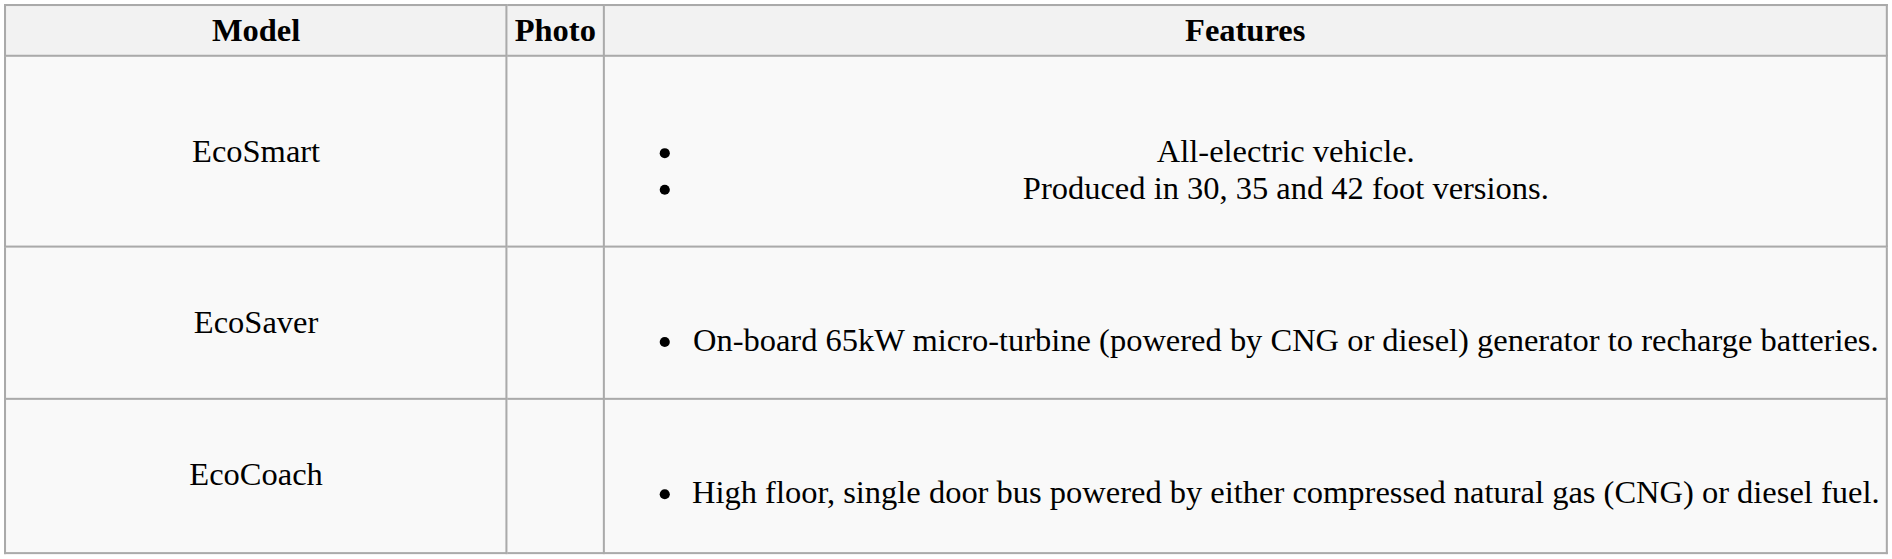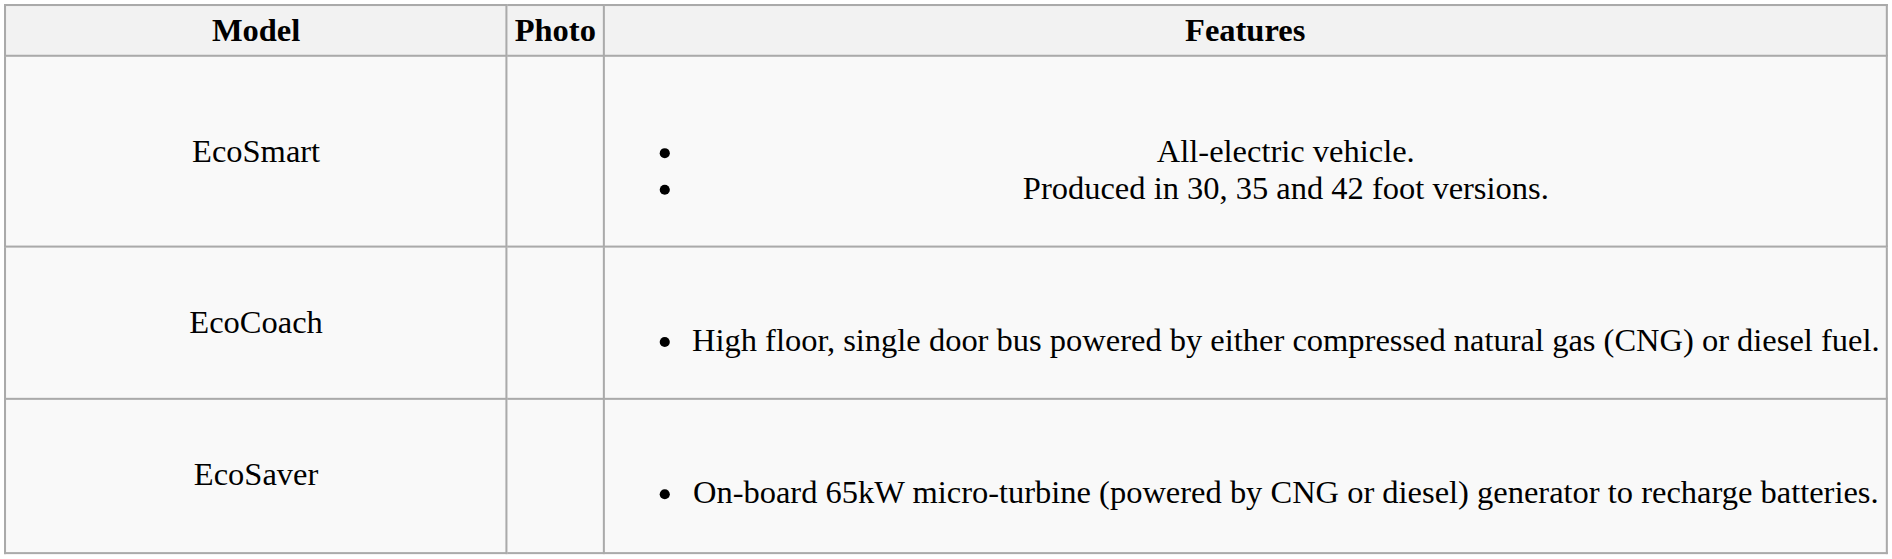 <table class="wikitable">
 <tr>
 <th style="width:15em;">Model</th>
 <th>Photo</th>
 <th>Features</th>
 </tr>
 <tr align="center">
 <td>EcoSmart</td>
 <td></td>
 <td><br><ul><li>All-electric vehicle.</li><li>Produced in 30, 35 and 42 foot versions.</li></ul></td>
 </tr>
 <tr align="center">
+<td>EcoCoach</td>
+<td></td>
+<td><br><ul><li>High floor, single door bus powered by either compressed natural gas (CNG) or diesel fuel.</li></ul></td>
+</tr>
+<tr align="center">
 <td>EcoSaver</td>
 <td></td>
 <td><br><ul><li>On-board 65kW micro-turbine (powered by CNG or diesel) generator to recharge batteries.</li></ul></td>
 </tr>
-<tr align="center">
-<td>EcoCoach</td>
-<td></td>
-<td><br><ul><li>High floor, single door bus powered by either compressed natural gas (CNG) or diesel fuel.</li></ul></td>
-</tr>
 </table>
